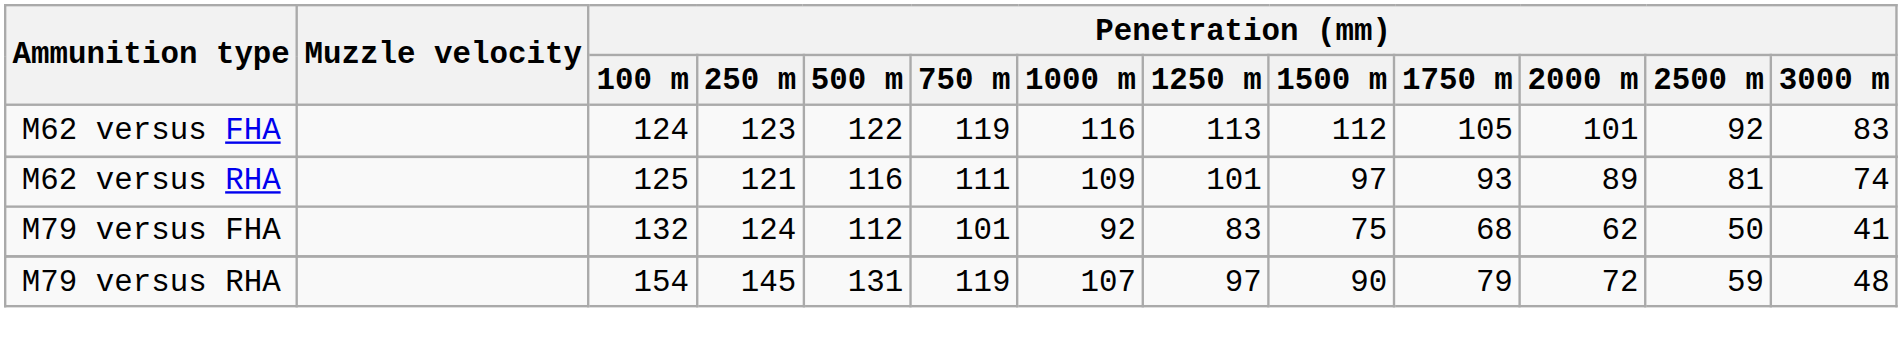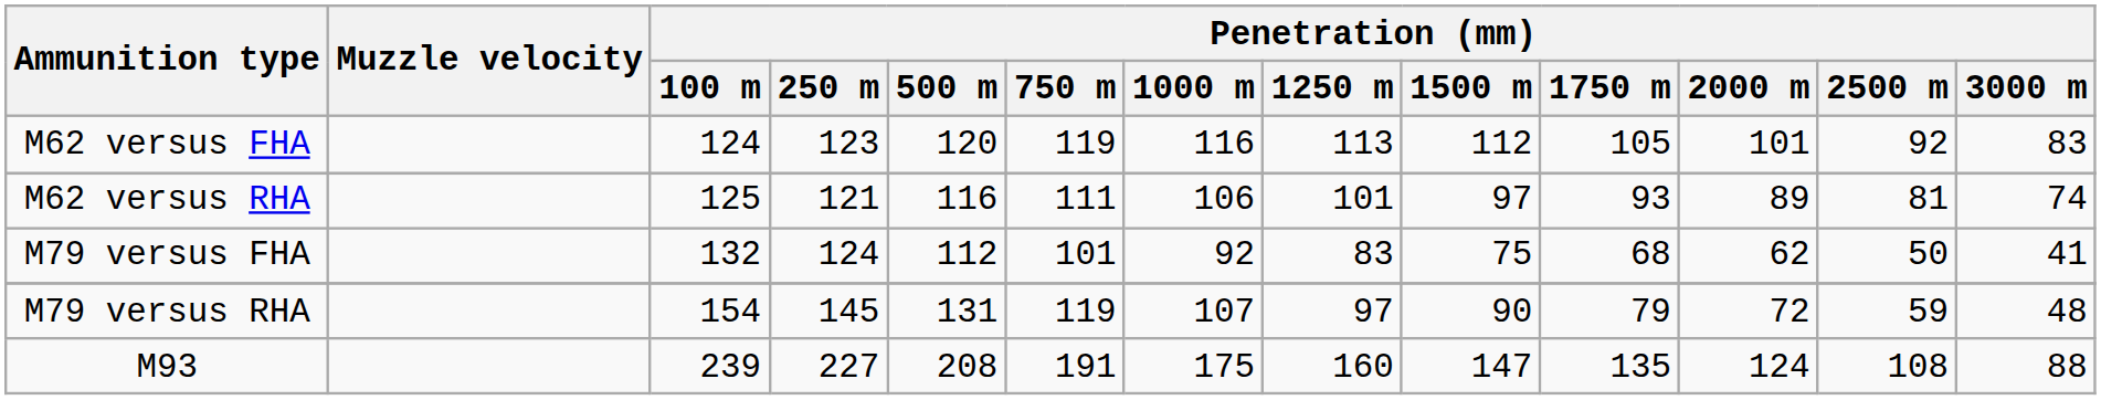 <table class="wikitable" style="text-align:right;">
 <tr>
 <th rowspan=2>Ammunition type</th>
 <th rowspan=2>Muzzle velocity</th>
 <th colspan=11>Penetration (mm)</th>
 </tr>
 <tr>
 <th>100 m</th>
 <th>250 m</th>
 <th>500 m</th>
 <th>750 m</th>
 <th>1000 m</th>
 <th>1250 m</th>
 <th>1500 m</th>
 <th>1750 m</th>
 <th>2000 m</th>
 <th>2500 m</th>
 <th>3000 m</th>
 </tr>
 <tr>
 <td style="text-align:center">M62 versus <a href='#'>FHA</a></td>
 <td style="text-align:center"></td>
 <td>124</td>
 <td>123</td>
-<td>122</td>
+<td>120</td>
 <td>119</td>
 <td>116</td>
 <td>113</td>
 <td>112</td>
 <td>105</td>
 <td>101</td>
 <td>92</td>
 <td>83</td>
 </tr>
 <tr>
 </tr>
 <tr>
 <td style="text-align:center">M62 versus <a href='#'>RHA</a></td>
 <td style="text-align:center"></td>
 <td>125</td>
 <td>121</td>
 <td>116</td>
 <td>111</td>
-<td>109</td>
+<td>106</td>
 <td>101</td>
 <td>97</td>
 <td>93</td>
 <td>89</td>
 <td>81</td>
 <td>74</td>
 </tr>
 <tr>
 <td style="text-align:center">M79 versus FHA</td>
 <td style="text-align:center"></td>
 <td>132</td>
 <td>124</td>
 <td>112</td>
 <td>101</td>
 <td>92</td>
 <td>83</td>
 <td>75</td>
 <td>68</td>
 <td>62</td>
 <td>50</td>
 <td>41</td>
 </tr>
 <tr>
 </tr>
 <tr>
 <td style="text-align:center">M79 versus RHA</td>
 <td style="text-align:center"></td>
 <td>154</td>
 <td>145</td>
 <td>131</td>
 <td>119</td>
 <td>107</td>
 <td>97</td>
 <td>90</td>
 <td>79</td>
 <td>72</td>
 <td>59</td>
 <td>48</td>
 </tr>
+<tr>
+<td style="text-align:center">M93</td>
+<td style="text-align:center"></td>
+<td>239</td>
+<td>227</td>
+<td>208</td>
+<td>191</td>
+<td>175</td>
+<td>160</td>
+<td>147</td>
+<td>135</td>
+<td>124</td>
+<td>108</td>
+<td>88</td>
+</tr>
 </table>
